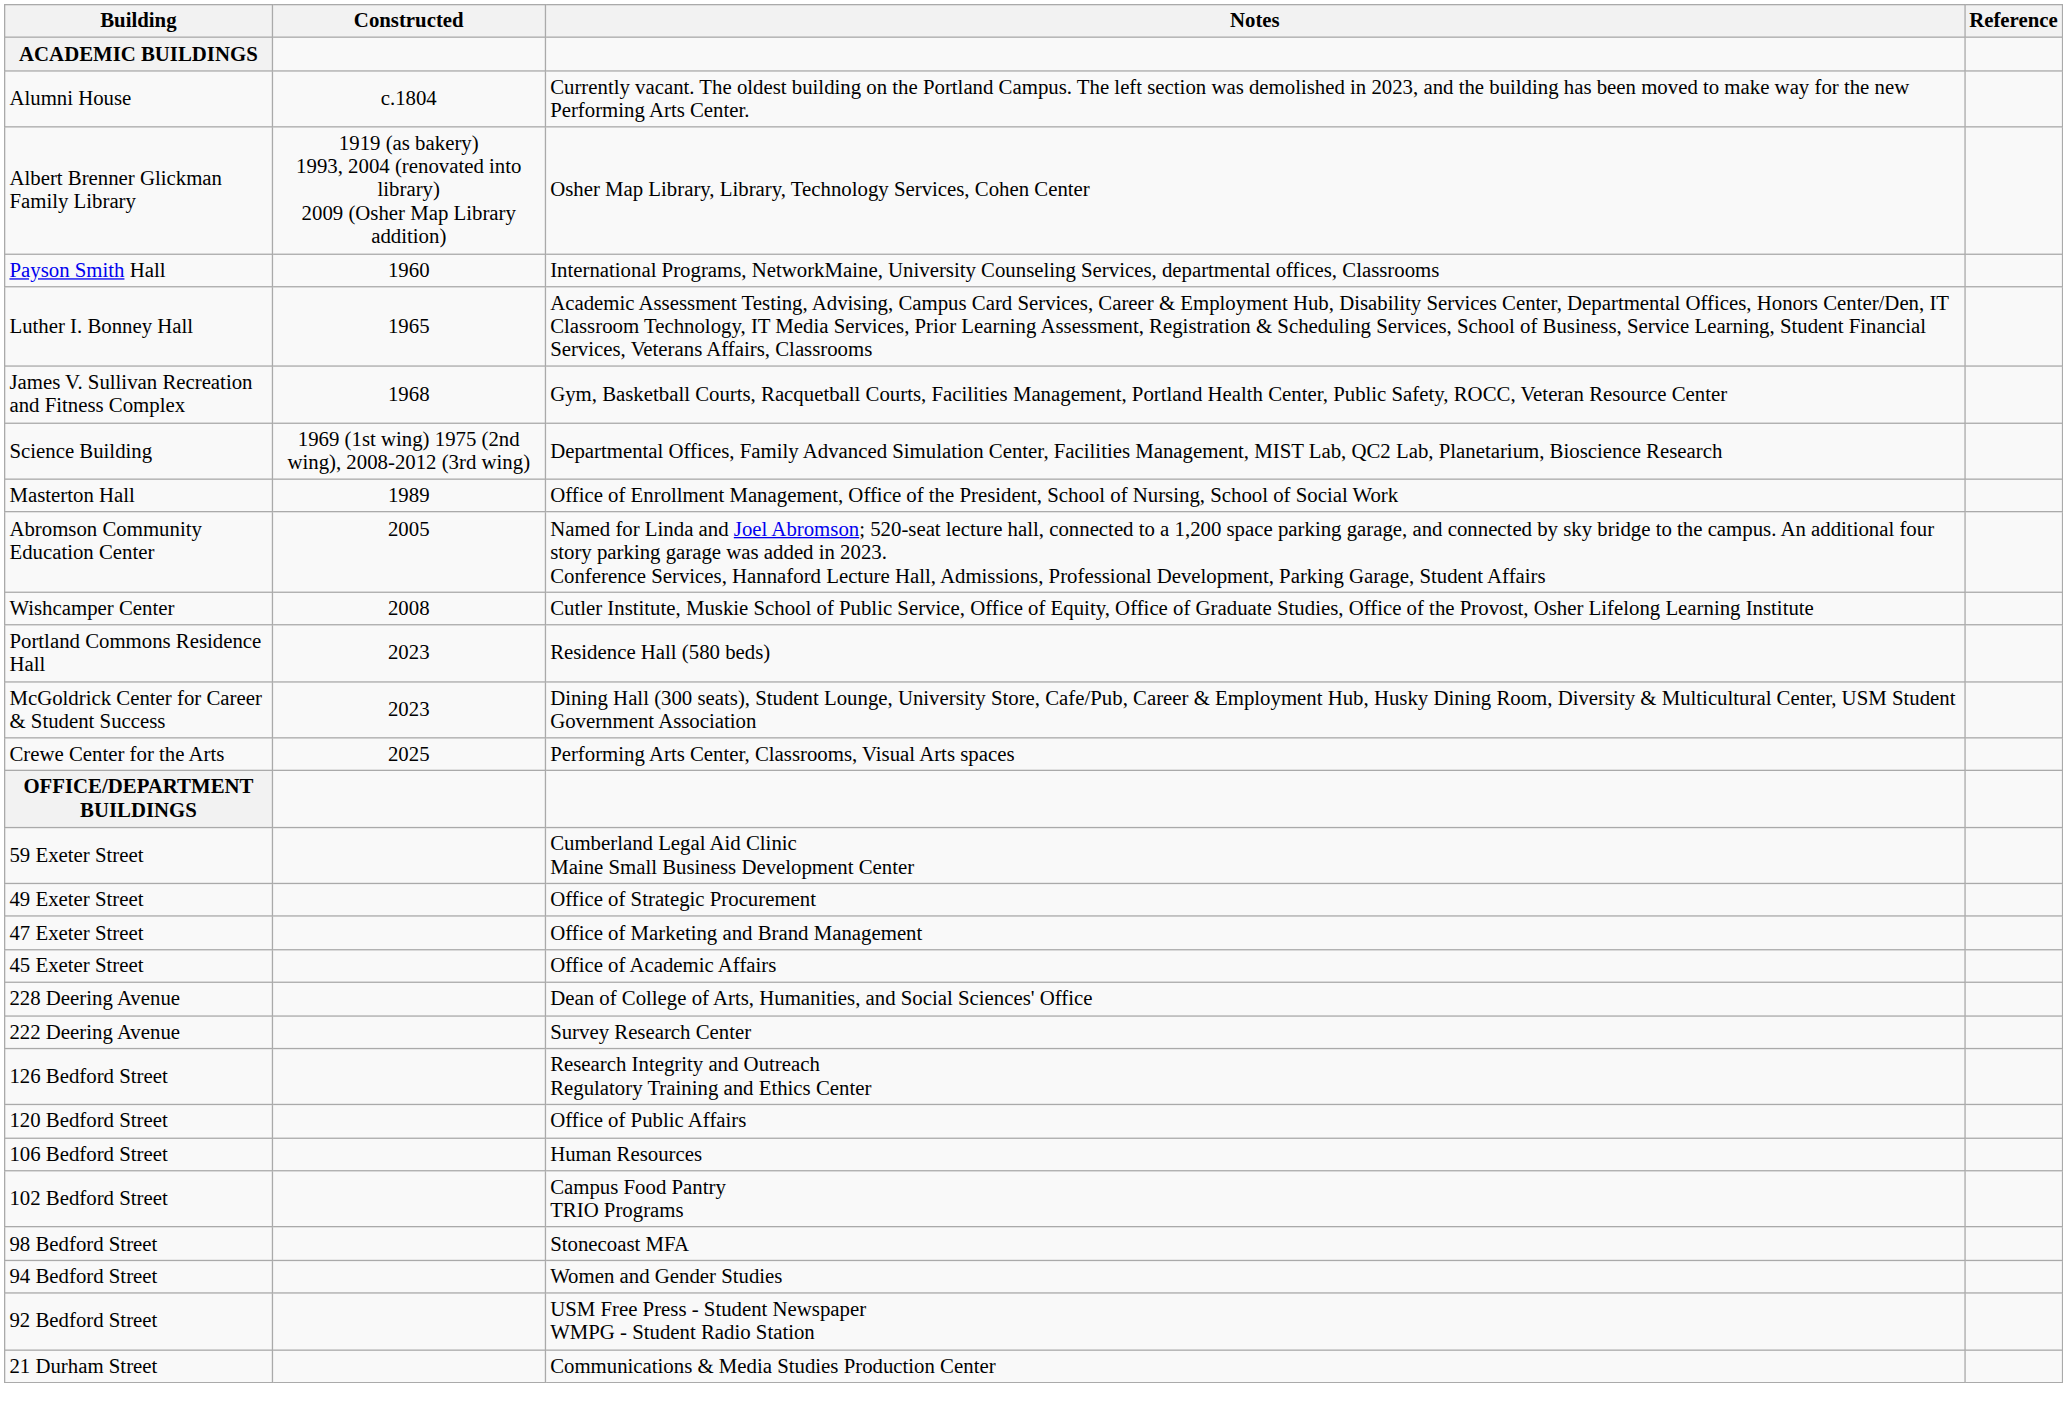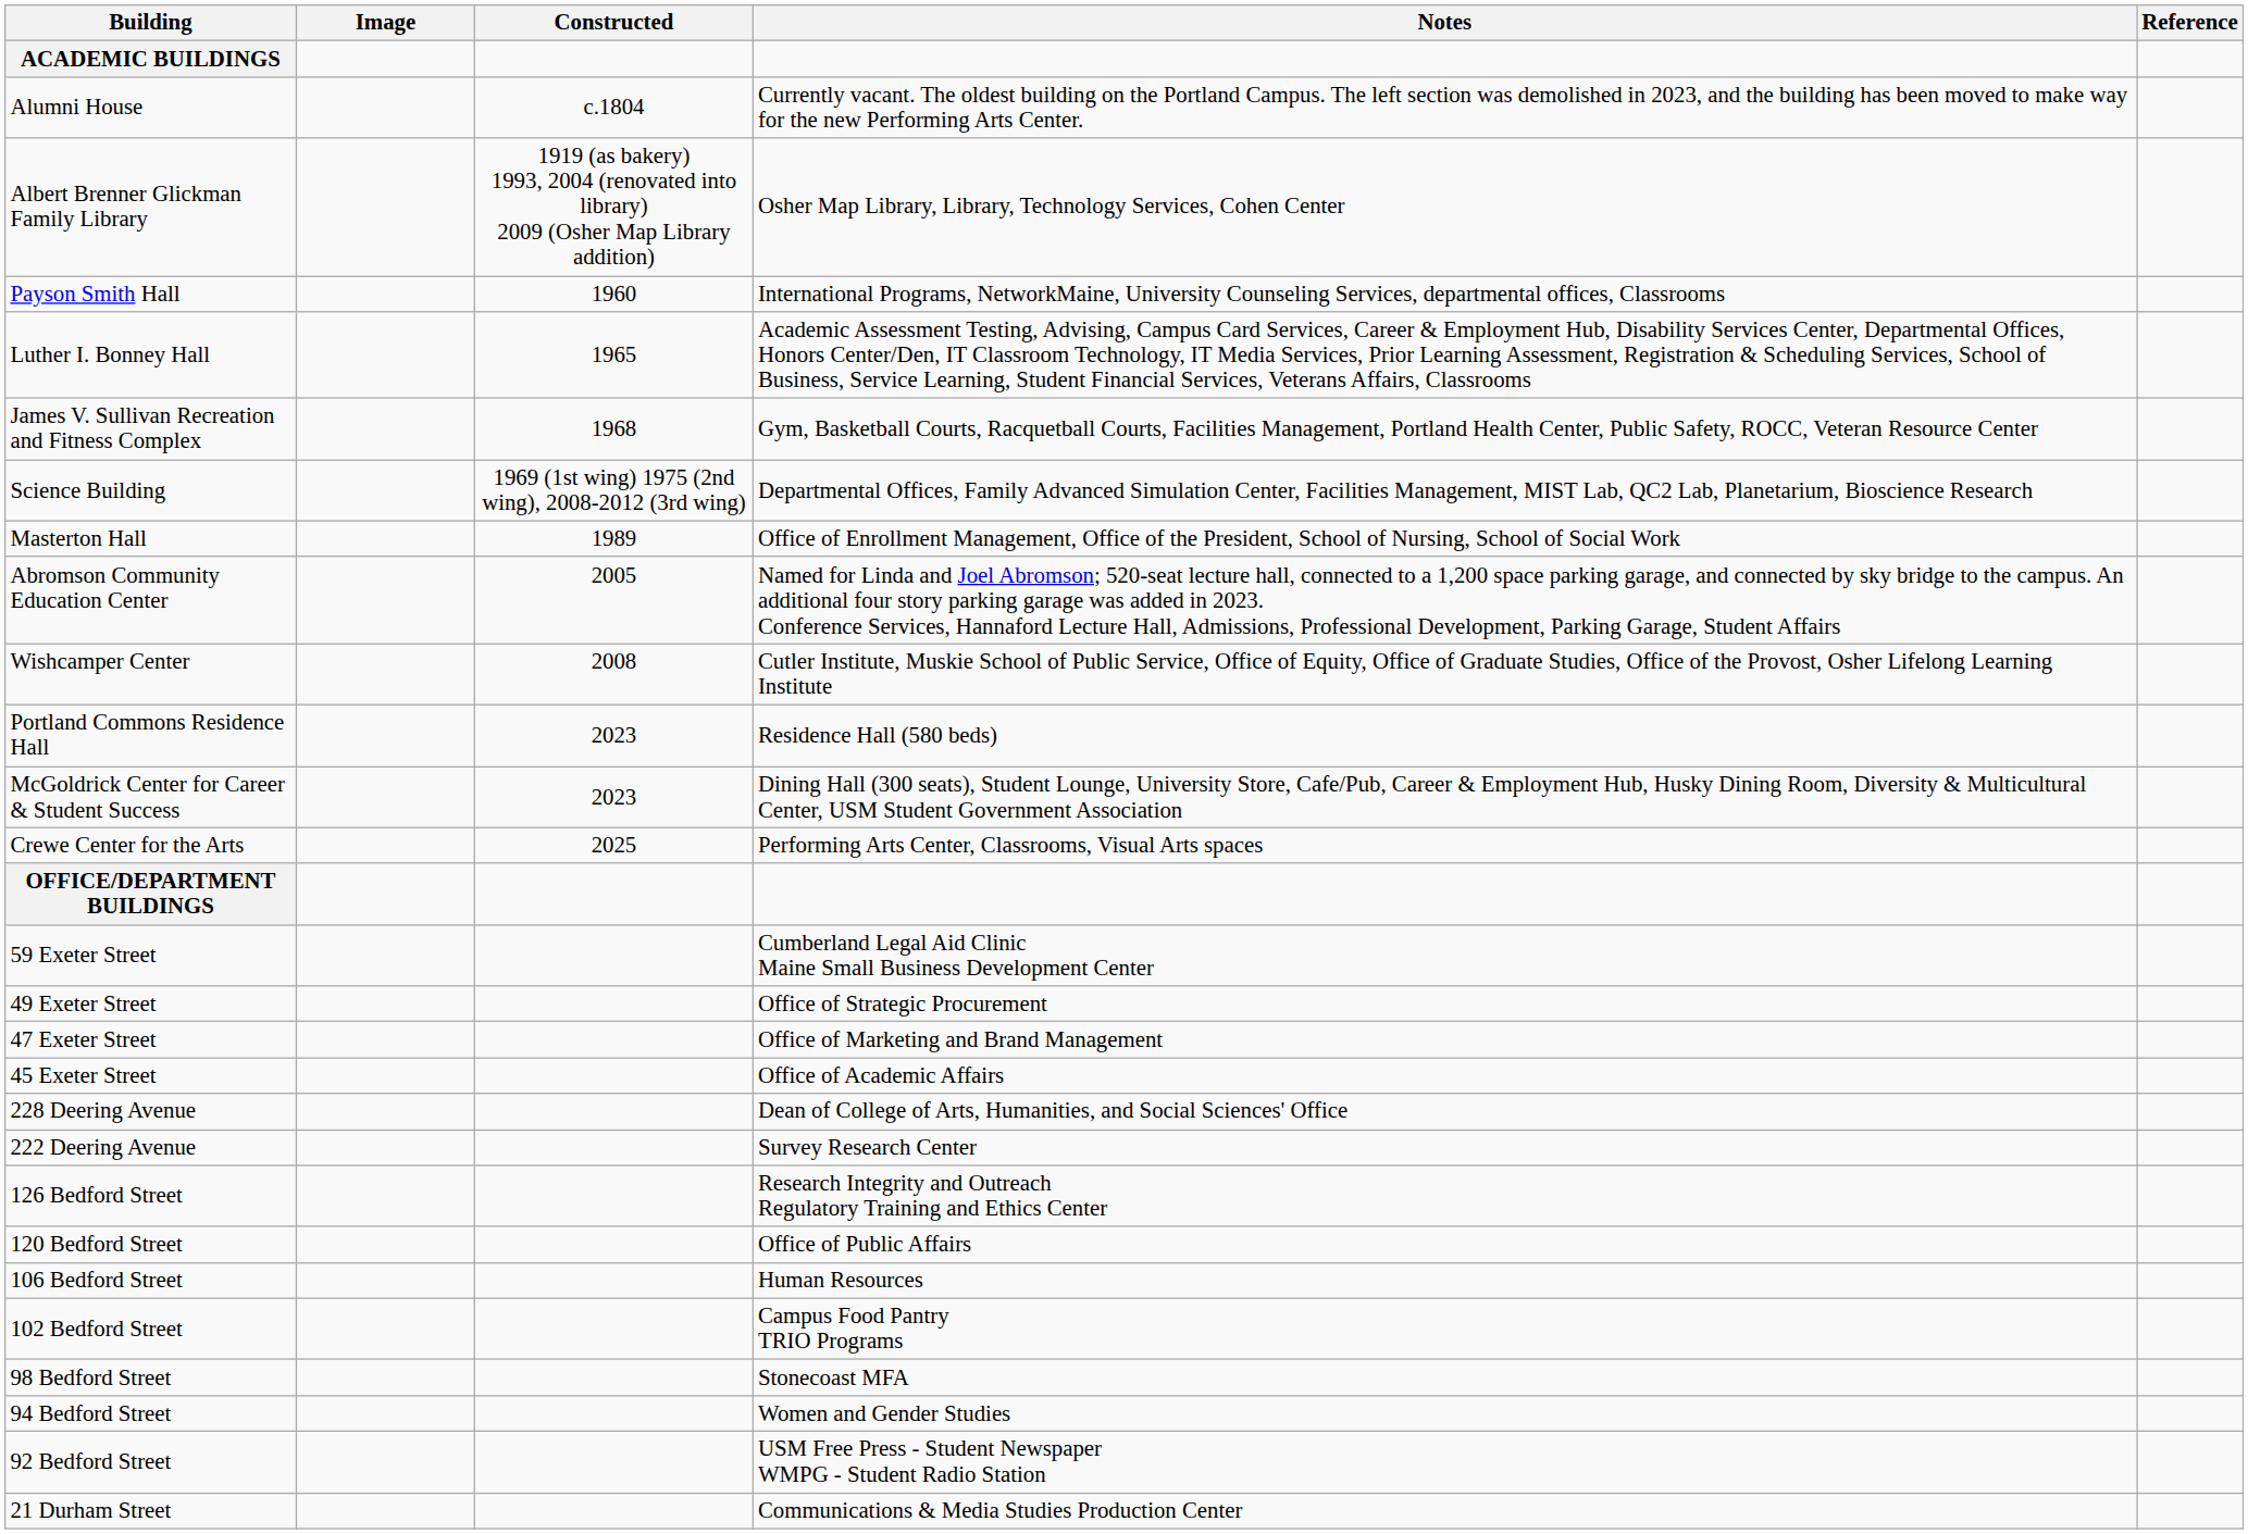 <table class="wikitable sortable" style="width:100%">
 <tr>
 <th style="width:13%;">Building</th>
+<th style="width:8%;" class="unsortable">Image</th>
 <th style="width:*;">Constructed</th>
 <th style="width:*;" class="unsortable">Notes</th>
 <th wdith="*" class="unsortable">Reference</th>
 </tr>
 <tr>
 <th>ACADEMIC BUILDINGS</th>
 <td></td>
 <td></td>
 <td></td>
+<td></td>
 </tr>
 <tr>
 <td>Alumni House</td>
+<td></td>
 <td style="text-align:center;">c.1804</td>
 <td>Currently vacant. The oldest building on the Portland Campus. The left section was demolished in 2023, and the building has been moved to make way for the new Performing Arts Center.</td>
 <td></td>
 </tr>
 <tr>
 <td>Albert Brenner Glickman Family Library</td>
+<td></td>
 <td style="text-align:center;">1919 (as bakery)<br>1993, 2004 (renovated into library)<br>2009 (Osher Map Library addition)</td>
 <td>Osher Map Library, Library, Technology Services, Cohen Center</td>
 <td></td>
 </tr>
 <tr valign="top">
 <td><a href='#'>Payson Smith</a> Hall</td>
+<td style="text-align:center;"></td>
 <td style="text-align:center;">1960</td>
 <td>International Programs, NetworkMaine, University Counseling Services, departmental offices, Classrooms</td>
 <td style="text-align:center;"></td>
 </tr>
 <tr>
 <td>Luther I. Bonney Hall</td>
+<td></td>
 <td style="text-align:center;">1965</td>
 <td>Academic Assessment Testing, Advising, Campus Card Services, Career & Employment Hub, Disability Services Center, Departmental Offices, Honors Center/Den, IT Classroom Technology, IT Media Services, Prior Learning Assessment, Registration & Scheduling Services, School of Business, Service Learning, Student Financial Services, Veterans Affairs, Classrooms</td>
 <td></td>
 </tr>
 <tr>
 <td>James V. Sullivan Recreation and Fitness Complex</td>
+<td></td>
 <td style="text-align:center;">1968</td>
 <td>Gym, Basketball Courts, Racquetball Courts, Facilities Management, Portland Health Center, Public Safety, ROCC, Veteran Resource Center</td>
 <td></td>
 </tr>
 <tr>
 <td>Science Building</td>
+<td></td>
 <td style="text-align:center;">1969 (1st wing) 1975 (2nd wing), 2008-2012 (3rd wing)</td>
 <td>Departmental Offices, Family Advanced Simulation Center, Facilities Management, MIST Lab, QC2 Lab, Planetarium, Bioscience Research</td>
 <td></td>
 </tr>
 <tr>
 <td>Masterton Hall</td>
+<td></td>
 <td style="text-align:center;">1989</td>
 <td>Office of Enrollment Management, Office of the President, School of Nursing, School of Social Work</td>
 <td></td>
 </tr>
 <tr valign="top">
 <td>Abromson Community Education Center</td>
+<td style="text-align:center;"></td>
 <td style="text-align:center;">2005</td>
 <td>Named for Linda and <a href='#'>Joel Abromson</a>; 520-seat lecture hall, connected to a 1,200 space parking garage, and connected by sky bridge to the campus. An additional four story parking garage was added in 2023.<br>Conference Services, Hannaford Lecture Hall, Admissions, Professional Development, Parking Garage, Student Affairs</td>
 <td style="text-align:center;"></td>
 </tr>
 <tr valign="top">
 <td>Wishcamper Center</td>
+<td style="text-align:center;"></td>
 <td style="text-align:center;">2008</td>
 <td>Cutler Institute, Muskie School of Public Service, Office of Equity, Office of Graduate Studies, Office of the Provost, Osher Lifelong Learning Institute</td>
 <td style="text-align:center;"></td>
 </tr>
 <tr>
 <td>Portland Commons Residence Hall</td>
+<td></td>
 <td style="text-align:center;">2023</td>
 <td>Residence Hall (580 beds)</td>
 <td></td>
 </tr>
 <tr>
 <td>McGoldrick Center for Career & Student Success</td>
+<td></td>
 <td style="text-align:center;">2023</td>
 <td>Dining Hall (300 seats), Student Lounge, University Store, Cafe/Pub, Career & Employment Hub, Husky Dining Room, Diversity & Multicultural Center, USM Student Government Association</td>
 <td></td>
 </tr>
 <tr>
 <td>Crewe Center for the Arts</td>
+<td></td>
 <td style="text-align:center;">2025</td>
 <td>Performing Arts Center, Classrooms, Visual Arts spaces</td>
 <td></td>
 </tr>
 <tr>
 <th>OFFICE/DEPARTMENT BUILDINGS</th>
 <td></td>
 <td></td>
 <td></td>
+<td></td>
 </tr>
 <tr>
 <td>59 Exeter Street</td>
+<td></td>
 <td></td>
 <td>Cumberland Legal Aid Clinic<br>Maine Small Business Development Center</td>
 <td></td>
 </tr>
 <tr>
 <td>49 Exeter Street</td>
 <td></td>
+<td></td>
 <td>Office of Strategic Procurement</td>
 <td></td>
 </tr>
 <tr>
 <td>47 Exeter Street</td>
+<td></td>
 <td></td>
 <td>Office of Marketing and Brand Management</td>
 <td></td>
 </tr>
 <tr>
 <td>45 Exeter Street</td>
 <td></td>
+<td></td>
 <td>Office of Academic Affairs</td>
 <td></td>
 </tr>
 <tr>
 <td>228 Deering Avenue</td>
+<td></td>
 <td></td>
 <td>Dean of College of Arts, Humanities, and Social Sciences' Office</td>
 <td></td>
 </tr>
 <tr>
 <td>222 Deering Avenue</td>
 <td></td>
+<td></td>
 <td>Survey Research Center</td>
 <td></td>
 </tr>
 <tr>
 <td>126 Bedford Street</td>
+<td></td>
 <td></td>
 <td>Research Integrity and Outreach<br>Regulatory Training and Ethics Center</td>
 <td></td>
 </tr>
 <tr>
 <td>120 Bedford Street</td>
 <td></td>
+<td></td>
 <td>Office of Public Affairs</td>
 <td></td>
 </tr>
 <tr>
 <td>106 Bedford Street</td>
+<td></td>
 <td></td>
 <td>Human Resources</td>
 <td></td>
 </tr>
 <tr>
 <td>102 Bedford Street</td>
 <td></td>
+<td></td>
 <td>Campus Food Pantry<br>TRIO Programs</td>
 <td></td>
 </tr>
 <tr>
 <td>98 Bedford Street</td>
+<td></td>
 <td></td>
 <td>Stonecoast MFA</td>
 <td></td>
 </tr>
 <tr>
 <td>94 Bedford Street</td>
 <td></td>
+<td></td>
 <td>Women and Gender Studies</td>
 <td></td>
 </tr>
 <tr>
 <td>92 Bedford Street</td>
+<td></td>
 <td></td>
 <td>USM Free Press - Student Newspaper<br>WMPG - Student Radio Station</td>
 <td></td>
 </tr>
 <tr>
 <td>21 Durham Street</td>
 <td></td>
+<td></td>
 <td>Communications & Media Studies Production Center</td>
 <td></td>
 </tr>
 </table>
